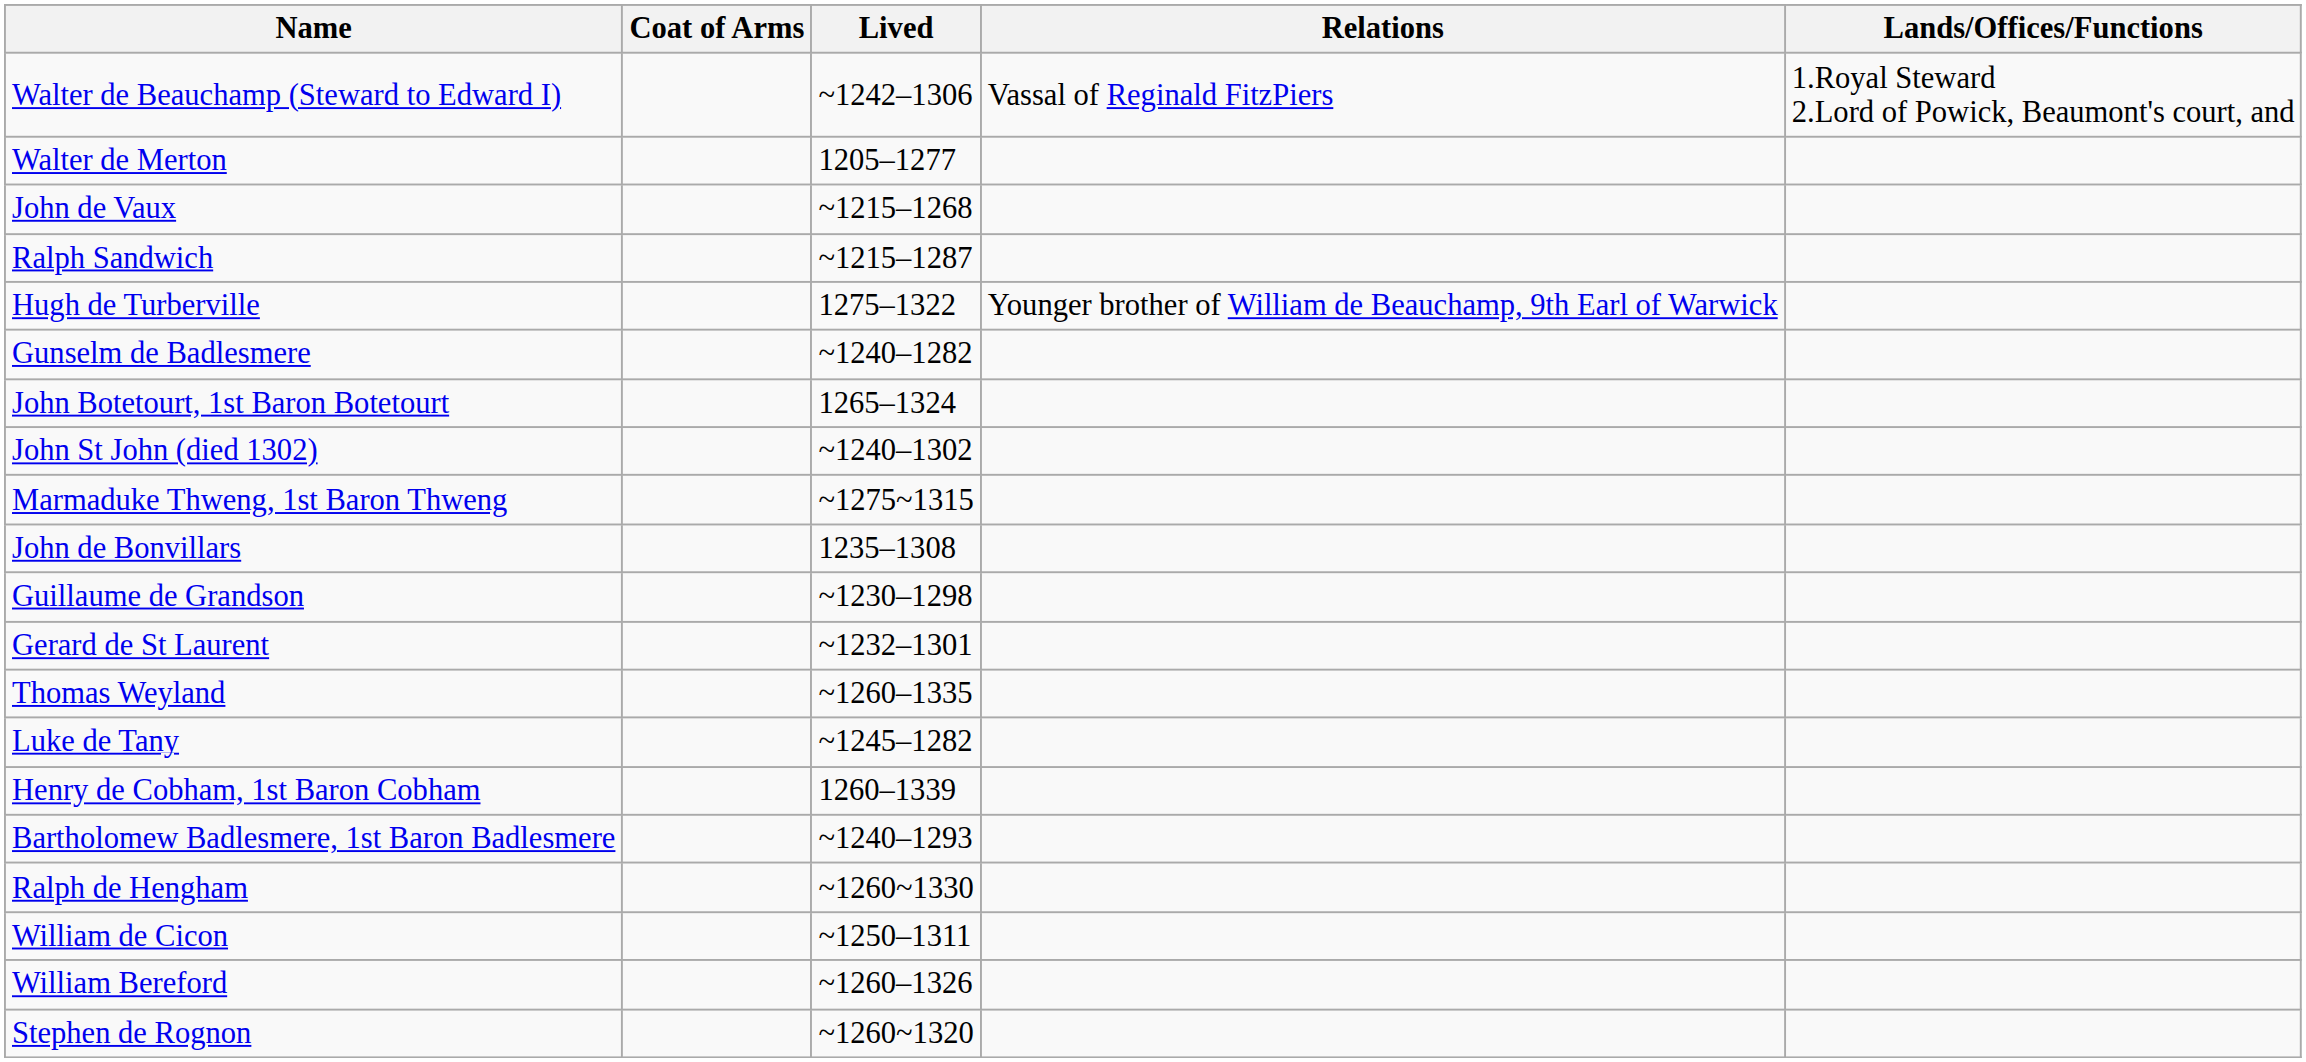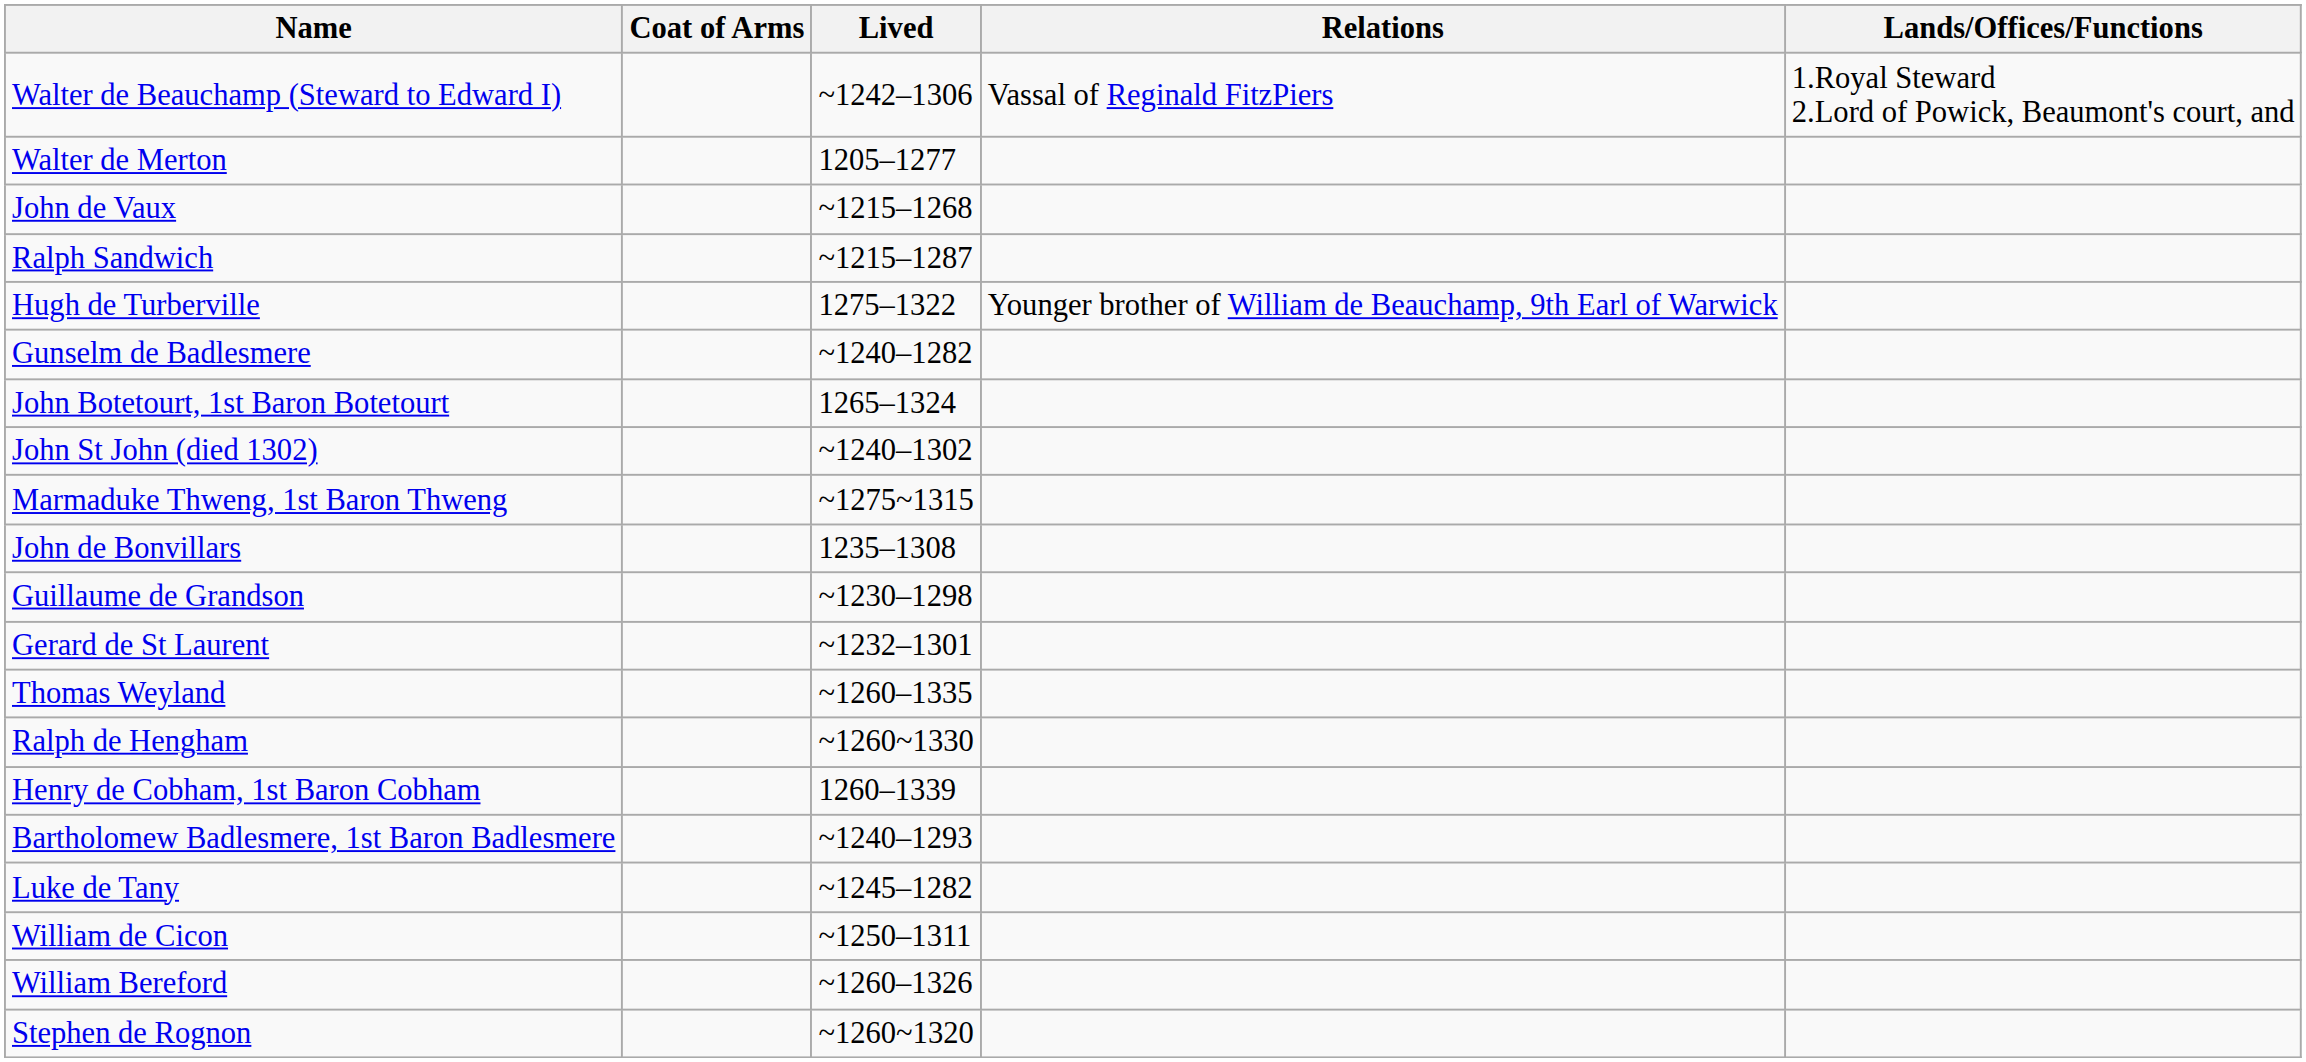 <table class="wikitable">
 <tr>
 <th>Name</th>
 <th>Coat of Arms</th>
 <th>Lived</th>
 <th>Relations</th>
 <th>Lands/Offices/Functions</th>
 </tr>
 <tr>
 <td><a href='#'>Walter de Beauchamp (Steward to Edward I)</a></td>
 <td></td>
 <td>~1242–1306</td>
 <td>Vassal of <a href='#'>Reginald FitzPiers</a></td>
 <td>1.Royal Steward<br>2.Lord of Powick, Beaumont's court, and</td>
 </tr>
 <tr>
 <td><a href='#'>Walter de Merton</a></td>
 <td></td>
 <td>1205–1277</td>
 <td></td>
 <td></td>
 </tr>
 <tr>
 <td><a href='#'>John de Vaux</a></td>
 <td></td>
 <td>~1215–1268</td>
 <td></td>
 <td></td>
 </tr>
 <tr>
 <td><a href='#'>Ralph Sandwich</a></td>
 <td></td>
 <td>~1215–1287</td>
 <td></td>
 <td></td>
 </tr>
 <tr>
 <td><a href='#'>Hugh de Turberville</a></td>
 <td></td>
 <td>1275–1322</td>
 <td>Younger brother of <a href='#'>William de Beauchamp, 9th Earl of Warwick</a></td>
 <td></td>
 </tr>
 <tr>
 <td><a href='#'>Gunselm de Badlesmere</a></td>
 <td></td>
 <td>~1240–1282</td>
 <td></td>
 <td></td>
 </tr>
 <tr>
 <td><a href='#'>John Botetourt, 1st Baron Botetourt</a></td>
 <td></td>
 <td>1265–1324</td>
 <td></td>
 <td></td>
 </tr>
 <tr>
 <td><a href='#'>John St John (died 1302)</a></td>
 <td></td>
 <td>~1240–1302</td>
 <td></td>
 <td></td>
 </tr>
 <tr>
 <td><a href='#'>Marmaduke Thweng, 1st Baron Thweng</a></td>
 <td></td>
 <td>~1275~1315</td>
 <td></td>
 <td></td>
 </tr>
 <tr>
 <td><a href='#'>John de Bonvillars</a></td>
 <td></td>
 <td>1235–1308</td>
 <td></td>
 <td></td>
 </tr>
 <tr>
 <td><a href='#'>Guillaume de Grandson</a></td>
 <td></td>
 <td>~1230–1298</td>
 <td></td>
 <td></td>
 </tr>
 <tr>
 <td><a href='#'>Gerard de St Laurent</a></td>
 <td></td>
 <td>~1232–1301</td>
 <td></td>
 <td></td>
 </tr>
 <tr>
 <td><a href='#'>Thomas Weyland</a></td>
 <td></td>
 <td>~1260–1335</td>
 <td></td>
 <td></td>
 </tr>
 <tr>
-<td><a href='#'>Luke de Tany</a></td>
+<td><a href='#'>Ralph de Hengham</a></td>
 <td></td>
-<td>~1245–1282</td>
+<td>~1260~1330</td>
 <td></td>
 <td></td>
 </tr>
 <tr>
 <td><a href='#'>Henry de Cobham, 1st Baron Cobham</a></td>
 <td></td>
 <td>1260–1339</td>
 <td></td>
 <td></td>
 </tr>
 <tr>
 <td><a href='#'>Bartholomew Badlesmere, 1st Baron Badlesmere</a></td>
 <td></td>
 <td>~1240–1293</td>
 <td></td>
 <td></td>
 </tr>
 <tr>
-<td><a href='#'>Ralph de Hengham</a></td>
+<td><a href='#'>Luke de Tany</a></td>
 <td></td>
-<td>~1260~1330</td>
+<td>~1245–1282</td>
 <td></td>
 <td></td>
 </tr>
 <tr>
 <td><a href='#'>William de Cicon</a></td>
 <td></td>
 <td>~1250–1311</td>
 <td></td>
 <td></td>
 </tr>
 <tr>
 <td><a href='#'>William Bereford</a></td>
 <td></td>
 <td>~1260–1326</td>
 <td></td>
 <td></td>
 </tr>
 <tr>
 <td><a href='#'>Stephen de Rognon</a></td>
 <td></td>
 <td>~1260~1320</td>
 <td></td>
 <td></td>
 </tr>
 </table>
